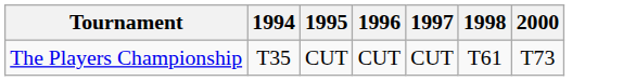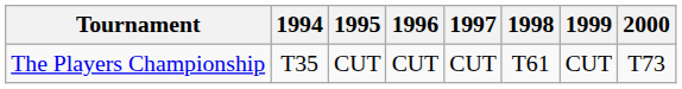 <table class="wikitable" style="font-size:95%;text-align:center;">
 <tr>
 <th>Tournament</th>
 <th>1994</th>
 <th>1995</th>
 <th>1996</th>
 <th>1997</th>
 <th>1998</th>
+<th>1999</th>
 <th>2000</th>
 </tr>
 <tr>
 <td align=left><a href='#'>The Players Championship</a></td>
 <td>T35</td>
 <td>CUT</td>
 <td>CUT</td>
 <td>CUT</td>
 <td>T61</td>
+<td>CUT</td>
 <td>T73</td>
 </tr>
 </table>
